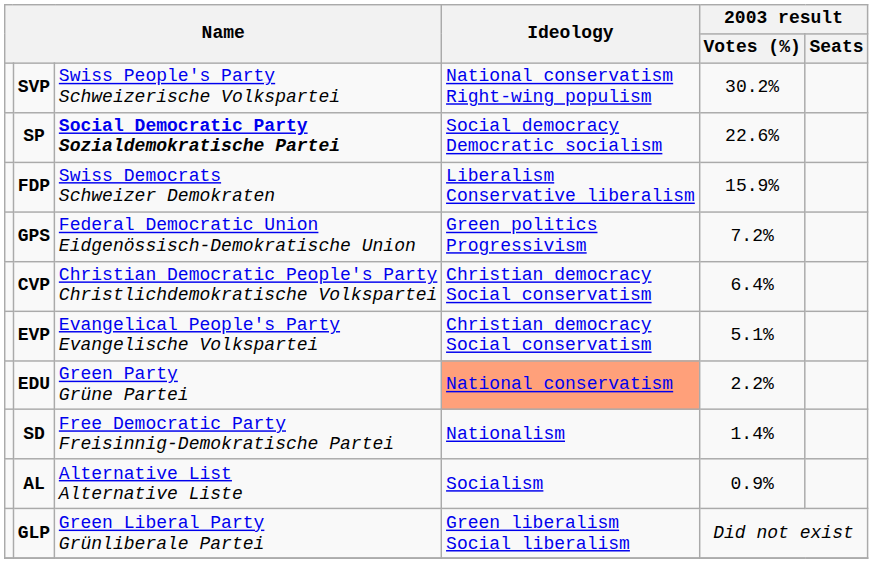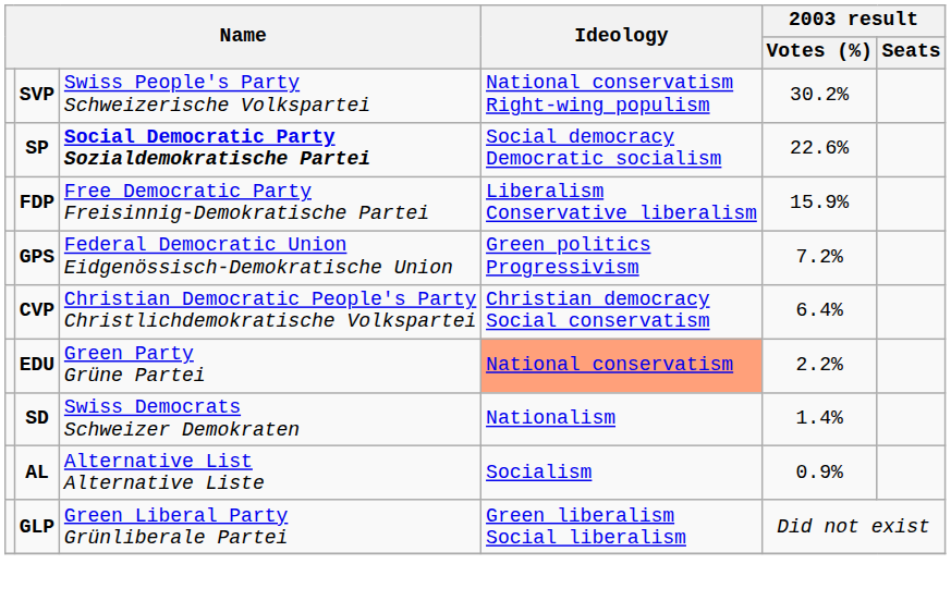 <table class="wikitable" style="font-size:95%;">
 <tr>
 <th rowspan="2" colspan="3">Name</th>
 <th rowspan="2">Ideology</th>
 <th colspan="2">2003 result</th>
 </tr>
 <tr>
 <th>Votes (%)</th>
 <th>Seats</th>
 </tr>
 <tr>
 <td></td>
 <td style="text-align:center;"><strong>SVP</strong></td>
 <td><a href='#'>Swiss People's Party</a><br><em>Schweizerische Volkspartei</em></td>
 <td><a href='#'>National conservatism</a><br><a href='#'>Right-wing populism</a></td>
 <td style="text-align:center;">30.2%</td>
 <td></td>
 </tr>
 <tr>
 <td></td>
 <td style="text-align:center;"><strong>SP</strong></td>
 <td><strong><a href='#'>Social Democratic Party</a><br><em>Sozialdemokratische Partei</em></strong></td>
 <td><a href='#'>Social democracy</a><br><a href='#'>Democratic socialism</a></td>
 <td style="text-align:center;">22.6%</td>
 <td></td>
 </tr>
 <tr>
 <td></td>
 <td style="text-align:center;"><strong>FDP</strong></td>
-<td><a href='#'>Swiss Democrats</a><br><em>Schweizer Demokraten</em></td>
+<td><a href='#'>Free Democratic Party</a><br><em>Freisinnig-Demokratische Partei</em></td>
 <td><a href='#'>Liberalism</a><br><a href='#'>Conservative liberalism</a></td>
 <td style="text-align:center;">15.9%</td>
 <td></td>
 </tr>
 <tr>
 <td></td>
 <td style="text-align:center;"><strong>GPS</strong></td>
 <td><a href='#'>Federal Democratic Union</a><br><em>Eidgenössisch-Demokratische Union</em></td>
 <td><a href='#'>Green politics</a><br><a href='#'>Progressivism</a></td>
 <td style="text-align:center;">7.2%</td>
 <td></td>
 </tr>
 <tr>
 <td></td>
 <td style="text-align:center;"><strong>CVP</strong></td>
 <td><a href='#'>Christian Democratic People's Party</a><br><em>Christlichdemokratische Volkspartei</em></td>
 <td><a href='#'>Christian democracy</a><br><a href='#'>Social conservatism</a></td>
 <td style="text-align:center;">6.4%</td>
 <td></td>
 </tr>
 <tr>
 <td></td>
-<td style="text-align:center;"><strong>EVP</strong></td>
-<td><a href='#'>Evangelical People's Party</a><br><em>Evangelische Volkspartei</em></td>
-<td><a href='#'>Christian democracy</a><br><a href='#'>Social conservatism</a></td>
-<td style="text-align:center;">5.1%</td>
-<td></td>
-</tr>
-<tr>
-<td></td>
 <td style="text-align:center;"><strong>EDU</strong></td>
 <td><a href='#'>Green Party</a><br><em>Grüne Partei</em></td>
 <td style="background: lightsalmon;"><a href='#'>National conservatism</a></td>
 <td style="text-align:center;">2.2%</td>
 <td></td>
 </tr>
 <tr>
 <td></td>
 <td style="text-align:center;"><strong>SD</strong></td>
-<td><a href='#'>Free Democratic Party</a><br><em>Freisinnig-Demokratische Partei</em></td>
+<td><a href='#'>Swiss Democrats</a><br><em>Schweizer Demokraten</em></td>
 <td><a href='#'>Nationalism</a></td>
 <td style="text-align:center;">1.4%</td>
 <td></td>
 </tr>
 <tr>
 <td></td>
 <td style="text-align:center;"><strong>AL</strong></td>
 <td><a href='#'>Alternative List</a><br><em>Alternative Liste</em></td>
 <td><a href='#'>Socialism</a></td>
 <td style="text-align:center;">0.9%</td>
 <td></td>
 </tr>
 <tr>
 <td></td>
 <td style="text-align:center;"><strong>GLP</strong></td>
 <td><a href='#'>Green Liberal Party</a><br><em>Grünliberale Partei</em></td>
 <td><a href='#'>Green liberalism</a><br><a href='#'>Social liberalism</a></td>
 <td style="text-align:center;" colspan=2><em>Did not exist</em></td>
 </tr>
 <tr>
 </tr>
 </table>
